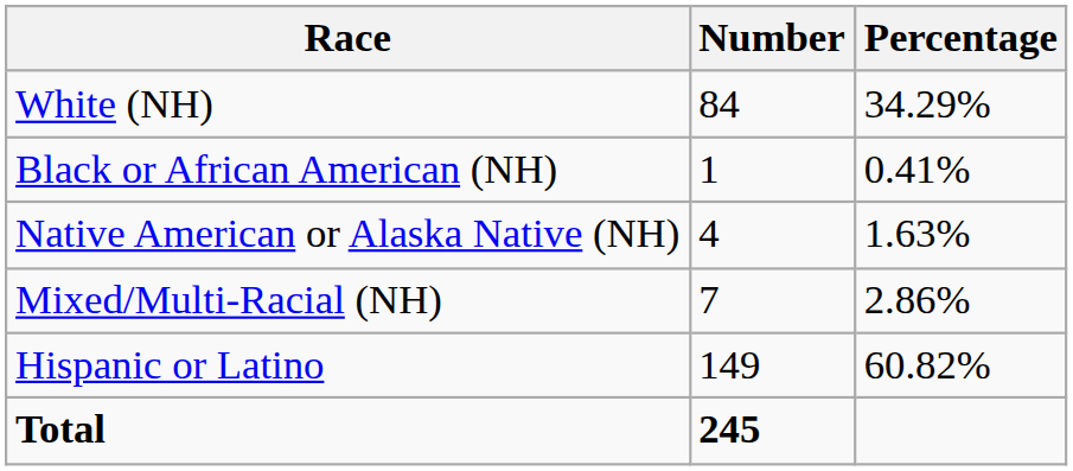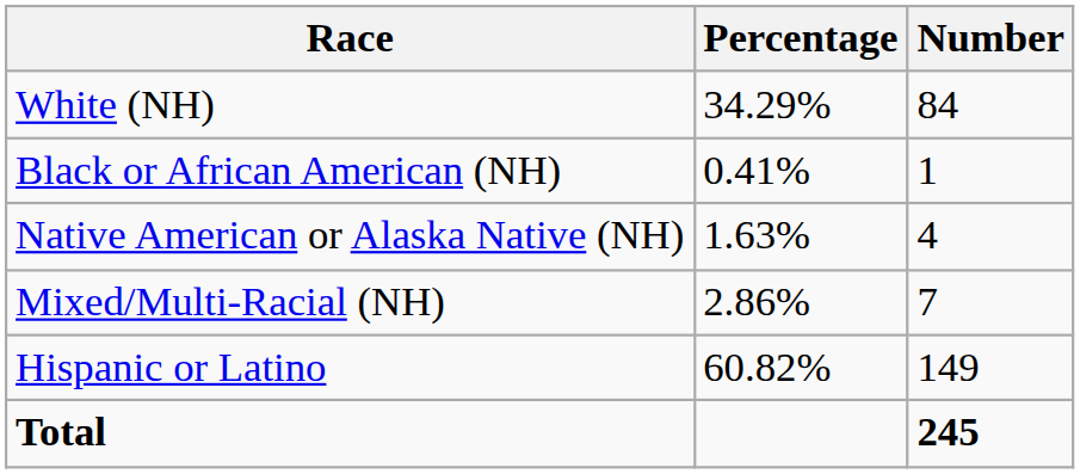 <table class="wikitable">
 <tr>
 <th>Race</th>
+<th>Percentage</th>
 <th>Number</th>
-<th>Percentage</th>
 </tr>
 <tr>
 <td><a href='#'>White</a> (NH)</td>
+<td>34.29%</td>
 <td>84</td>
-<td>34.29%</td>
 </tr>
 <tr>
 <td><a href='#'>Black or African American</a> (NH)</td>
+<td>0.41%</td>
 <td>1</td>
-<td>0.41%</td>
 </tr>
 <tr>
 <td><a href='#'>Native American</a> or <a href='#'>Alaska Native</a> (NH)</td>
+<td>1.63%</td>
 <td>4</td>
-<td>1.63%</td>
 </tr>
 <tr>
 <td><a href='#'>Mixed/Multi-Racial</a> (NH)</td>
+<td>2.86%</td>
 <td>7</td>
-<td>2.86%</td>
 </tr>
 <tr>
 <td><a href='#'>Hispanic or Latino</a></td>
+<td>60.82%</td>
 <td>149</td>
-<td>60.82%</td>
 </tr>
 <tr>
 <td><strong>Total</strong></td>
+<td></td>
 <td><strong>245</strong></td>
-<td></td>
 </tr>
 </table>
